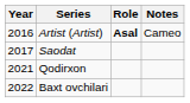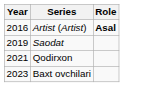 <table class = "wikitable sortable">
 <tr>
 <th>Year</th>
 <th>Series</th>
 <th>Role</th>
-<th class = "unsortable">Notes</th>
 </tr>
 <tr>
 <td rowspan=1>2016</td>
 <td><em>Artist</em> (<em>Artist</em>)</td>
 <td><strong>Asal</strong></td>
-<td>Cameo</td>
 </tr>
 <tr>
-<td rowspan=1>2017</td>
+<td rowspan=1>2019</td>
 <td><em>Saodat</em></td>
-<td></td>
 <td></td>
 </tr>
 <tr>
 <td>2021</td>
 <td>Qodirxon</td>
 <td></td>
-<td></td>
 </tr>
 <tr>
-<td>2022</td>
+<td>2023</td>
 <td>Baxt ovchilari</td>
-<td></td>
 <td></td>
 </tr>
 </table>
